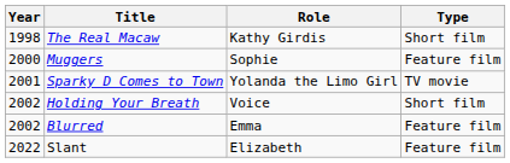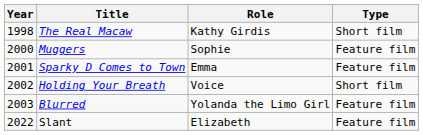 <table class="wikitable">
 <tr>
 <th>Year</th>
 <th>Title</th>
 <th>Role</th>
 <th>Type</th>
 </tr>
 <tr>
 <td>1998</td>
 <td><em><a href='#'>The Real Macaw</a></em></td>
 <td>Kathy Girdis</td>
 <td>Short film</td>
 </tr>
 <tr>
 <td>2000</td>
 <td><em><a href='#'>Muggers</a></em></td>
 <td>Sophie</td>
 <td>Feature film</td>
 </tr>
 <tr>
 <td>2001</td>
 <td><em><a href='#'>Sparky D Comes to Town</a></em></td>
-<td>Yolanda the Limo Girl</td>
-<td>TV movie</td>
+<td>Emma</td>
+<td>Feature film</td>
 </tr>
 <tr>
 <td>2002</td>
 <td><em><a href='#'>Holding Your Breath</a></em></td>
 <td>Voice</td>
 <td>Short film</td>
 </tr>
 <tr>
-<td>2002</td>
+<td>2003</td>
 <td><em><a href='#'>Blurred</a></em></td>
-<td>Emma</td>
+<td>Yolanda the Limo Girl</td>
 <td>Feature film</td>
 </tr>
 <tr>
 <td>2022</td>
 <td>Slant</td>
 <td>Elizabeth</td>
 <td>Feature film</td>
 </tr>
 </table>
